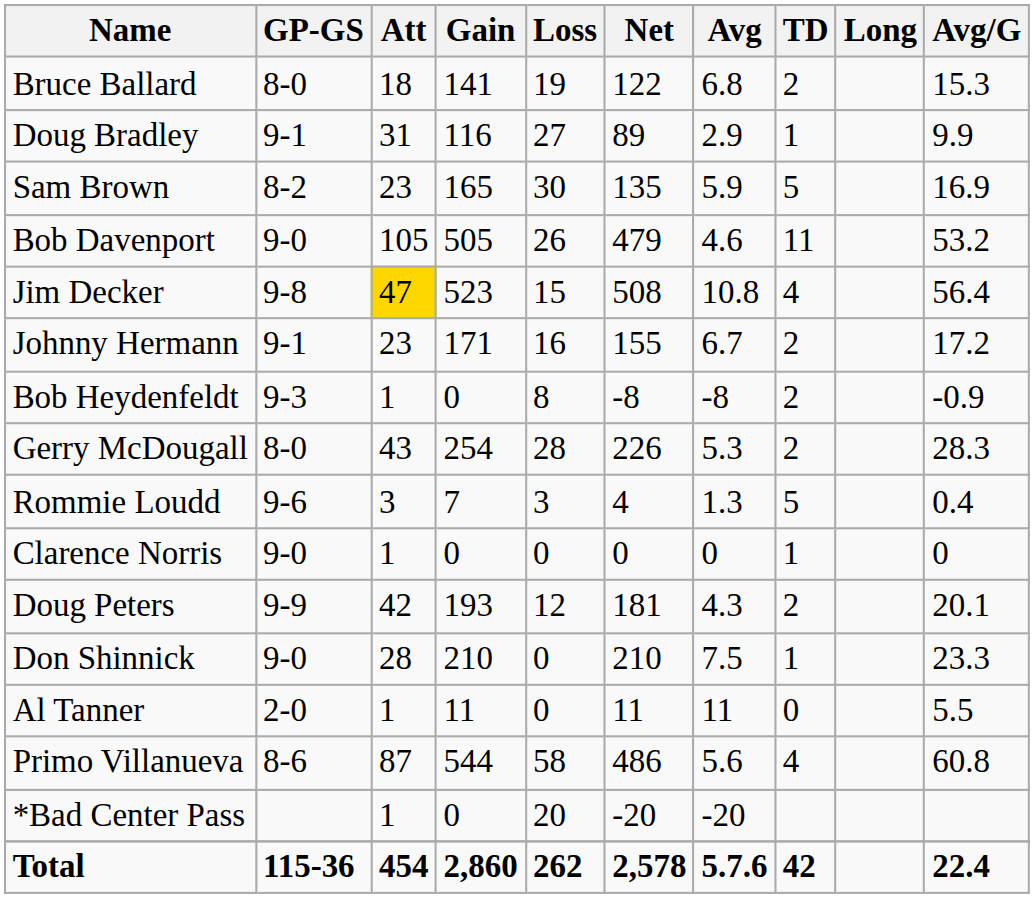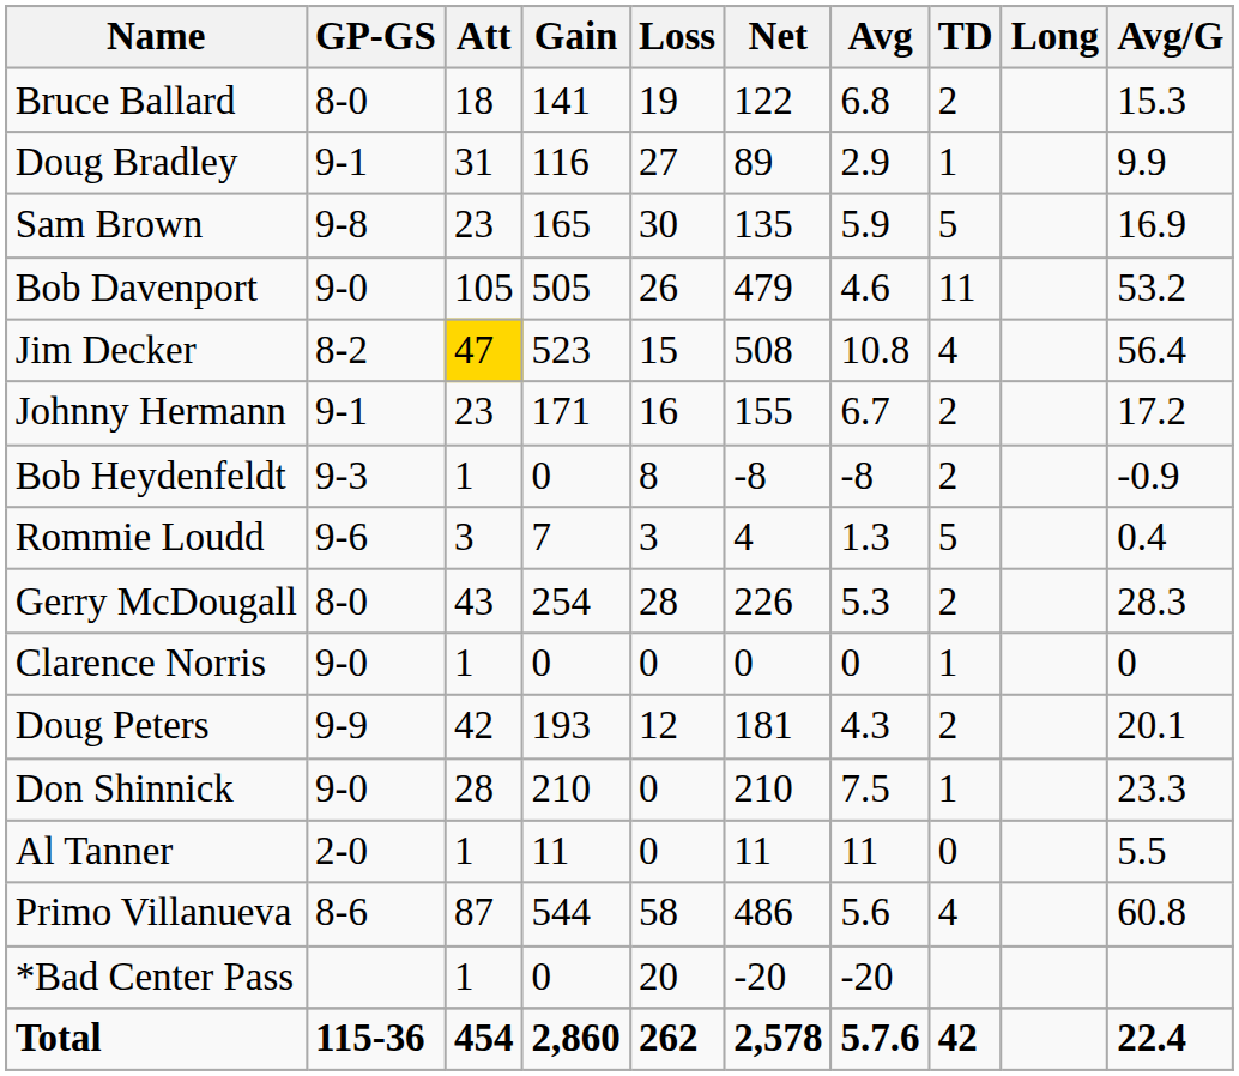 <table class="wikitable collapsible collapsed sortable" style="white-space:nowrap;">
 <tr>
 <th>Name</th>
 <th>GP-GS</th>
 <th>Att</th>
 <th>Gain</th>
 <th>Loss</th>
 <th>Net</th>
 <th>Avg</th>
 <th>TD</th>
 <th>Long</th>
 <th>Avg/G</th>
 </tr>
 <tr>
 <td>Bruce Ballard</td>
 <td>8-0</td>
 <td>18</td>
 <td>141</td>
 <td>19</td>
 <td>122</td>
 <td>6.8</td>
 <td>2</td>
 <td></td>
 <td>15.3</td>
 </tr>
 <tr>
 <td>Doug Bradley</td>
 <td>9-1</td>
 <td>31</td>
 <td>116</td>
 <td>27</td>
 <td>89</td>
 <td>2.9</td>
 <td>1</td>
 <td></td>
 <td>9.9</td>
 </tr>
 <tr>
 <td>Sam Brown</td>
-<td>8-2</td>
+<td>9-8</td>
 <td>23</td>
 <td>165</td>
 <td>30</td>
 <td>135</td>
 <td>5.9</td>
 <td>5</td>
 <td></td>
 <td>16.9</td>
 </tr>
 <tr>
 <td>Bob Davenport</td>
 <td>9-0</td>
 <td>105</td>
 <td>505</td>
 <td>26</td>
 <td>479</td>
 <td>4.6</td>
 <td>11</td>
 <td></td>
 <td>53.2</td>
 </tr>
 <tr>
 <td>Jim Decker</td>
-<td>9-8</td>
+<td>8-2</td>
 <td style="background: gold;">47</td>
 <td>523</td>
 <td>15</td>
 <td>508</td>
 <td>10.8</td>
 <td>4</td>
 <td></td>
 <td>56.4</td>
 </tr>
 <tr>
 <td>Johnny  Hermann</td>
 <td>9-1</td>
 <td>23</td>
 <td>171</td>
 <td>16</td>
 <td>155</td>
 <td>6.7</td>
 <td>2</td>
 <td></td>
 <td>17.2</td>
 </tr>
 <tr>
 <td>Bob Heydenfeldt</td>
 <td>9-3</td>
 <td>1</td>
 <td>0</td>
 <td>8</td>
 <td>-8</td>
 <td>-8</td>
 <td>2</td>
 <td></td>
 <td>-0.9</td>
 </tr>
 <tr>
+<td>Rommie Loudd</td>
+<td>9-6</td>
+<td>3</td>
+<td>7</td>
+<td>3</td>
+<td>4</td>
+<td>1.3</td>
+<td>5</td>
+<td></td>
+<td>0.4</td>
+</tr>
+<tr>
 <td>Gerry McDougall</td>
 <td>8-0</td>
 <td>43</td>
 <td>254</td>
 <td>28</td>
 <td>226</td>
 <td>5.3</td>
 <td>2</td>
 <td></td>
 <td>28.3</td>
-</tr>
-<tr>
-<td>Rommie Loudd</td>
-<td>9-6</td>
-<td>3</td>
-<td>7</td>
-<td>3</td>
-<td>4</td>
-<td>1.3</td>
-<td>5</td>
-<td></td>
-<td>0.4</td>
 </tr>
 <tr>
 <td>Clarence Norris</td>
 <td>9-0</td>
 <td>1</td>
 <td>0</td>
 <td>0</td>
 <td>0</td>
 <td>0</td>
 <td>1</td>
 <td></td>
 <td>0</td>
 </tr>
 <tr>
 <td>Doug Peters</td>
 <td>9-9</td>
 <td>42</td>
 <td>193</td>
 <td>12</td>
 <td>181</td>
 <td>4.3</td>
 <td>2</td>
 <td></td>
 <td>20.1</td>
 </tr>
 <tr>
 <td>Don Shinnick</td>
 <td>9-0</td>
 <td>28</td>
 <td>210</td>
 <td>0</td>
 <td>210</td>
 <td>7.5</td>
 <td>1</td>
 <td></td>
 <td>23.3</td>
 </tr>
 <tr>
 <td>Al Tanner</td>
 <td>2-0</td>
 <td>1</td>
 <td>11</td>
 <td>0</td>
 <td>11</td>
 <td>11</td>
 <td>0</td>
 <td></td>
 <td>5.5</td>
 </tr>
 <tr>
 <td>Primo Villanueva</td>
 <td>8-6</td>
 <td>87</td>
 <td>544</td>
 <td>58</td>
 <td>486</td>
 <td>5.6</td>
 <td>4</td>
 <td></td>
 <td>60.8</td>
 </tr>
 <tr>
 <td>*Bad Center Pass</td>
 <td></td>
 <td>1</td>
 <td>0</td>
 <td>20</td>
 <td>-20</td>
 <td>-20</td>
 <td></td>
 <td></td>
 <td></td>
 </tr>
 <tr>
 </tr>
 <tr class="sortbottom" style="font-weight:bold;">
 <td>Total</td>
 <td>115-36</td>
 <td>454</td>
 <td>2,860</td>
 <td>262</td>
 <td>2,578</td>
 <td>5.7.6</td>
 <td>42</td>
 <td></td>
 <td>22.4</td>
 </tr>
 </table>
